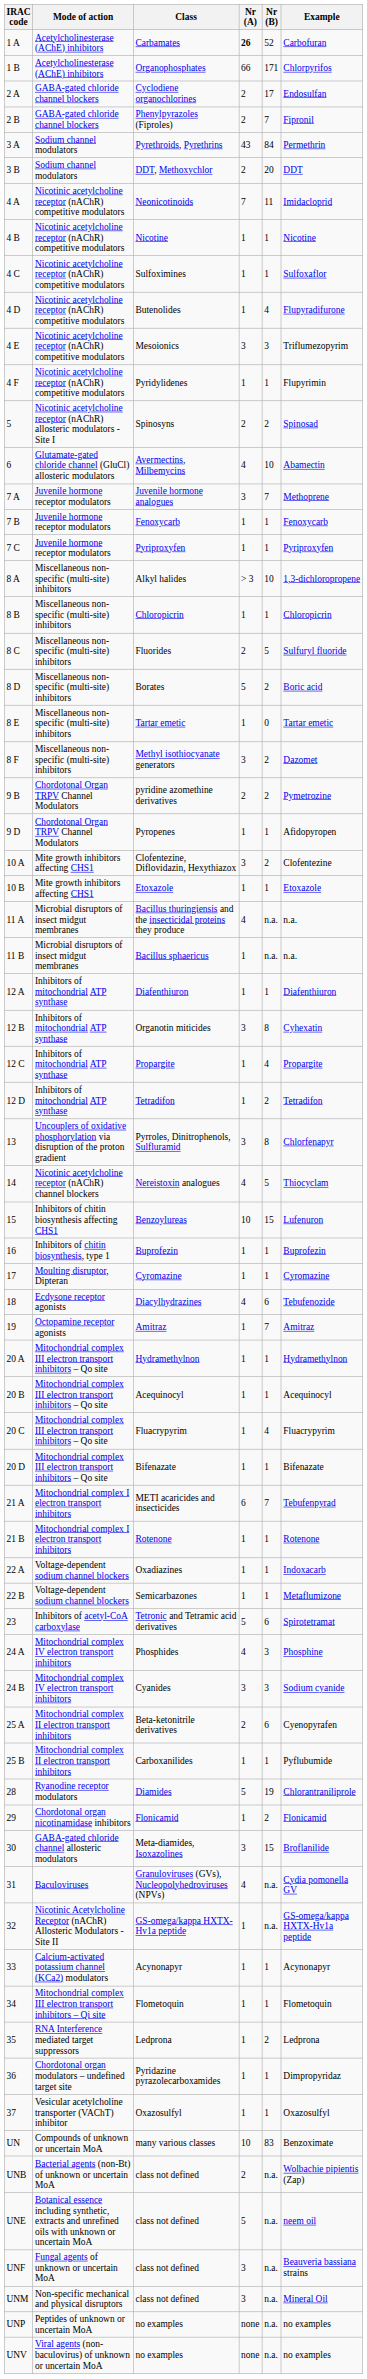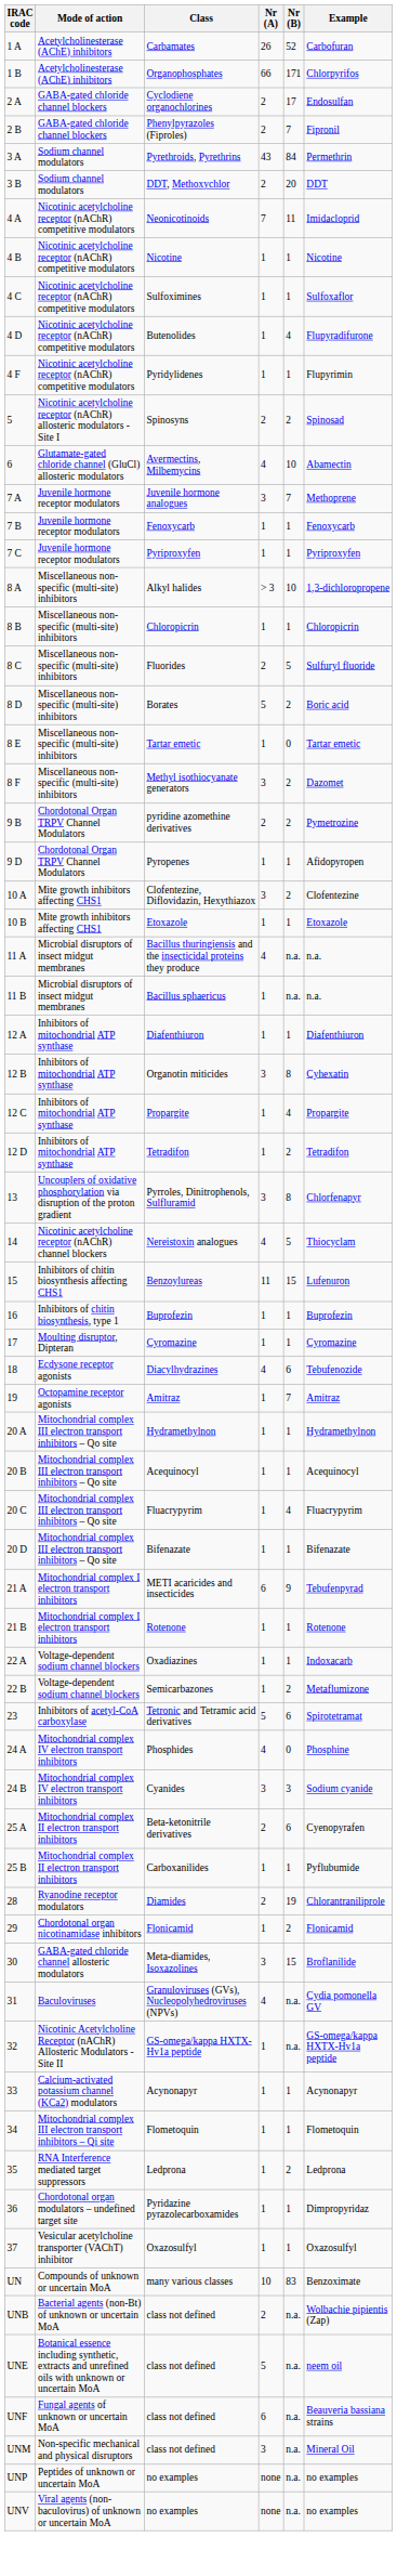 <table class="wikitable">
 <tr>
 <th data-sort-type="number">IRAC<br>code</th>
 <th>Mode of action</th>
 <th>Class</th>
 <th>Nr (A)</th>
 <th>Nr (B)</th>
 <th>Example</th>
 </tr>
 <tr>
 <td>1 A</td>
 <td><a href='#'>Acetylcholinesterase (AChE) inhibitors</a></td>
 <td><a href='#'>Carbamates</a></td>
-<td><strong>26</strong></td>
+<td>26</td>
 <td>52</td>
 <td><a href='#'>Carbofuran</a></td>
 </tr>
 <tr>
 <td>1 B</td>
 <td><a href='#'>Acetylcholinesterase (AChE) inhibitors</a></td>
 <td><a href='#'>Organophosphates</a></td>
 <td>66</td>
 <td>171</td>
 <td><a href='#'>Chlorpyrifos</a></td>
 </tr>
 <tr>
 <td>2 A</td>
 <td><a href='#'>GABA-gated chloride channel blockers</a></td>
 <td><a href='#'>Cyclodiene organochlorines</a></td>
 <td>2</td>
 <td>17</td>
 <td><a href='#'>Endosulfan</a></td>
 </tr>
 <tr>
 <td>2 B</td>
 <td><a href='#'>GABA-gated chloride channel blockers</a></td>
 <td><a href='#'>Phenylpyrazoles</a> (Fiproles)</td>
 <td>2</td>
 <td>7</td>
 <td><a href='#'>Fipronil</a></td>
 </tr>
 <tr>
 <td>3 A</td>
 <td><a href='#'>Sodium channel</a> modulators</td>
 <td><a href='#'>Pyrethroids</a>, <a href='#'>Pyrethrins</a></td>
 <td>43</td>
 <td>84</td>
 <td><a href='#'>Permethrin</a></td>
 </tr>
 <tr>
 <td>3 B</td>
 <td><a href='#'>Sodium channel</a> modulators</td>
 <td><a href='#'>DDT</a>, <a href='#'>Methoxychlor</a></td>
 <td>2</td>
 <td>20</td>
 <td><a href='#'>DDT</a></td>
 </tr>
 <tr>
 <td>4 A</td>
 <td><a href='#'>Nicotinic acetylcholine receptor</a> (nAChR)  competitive modulators</td>
 <td><a href='#'>Neonicotinoids</a></td>
 <td>7</td>
 <td>11</td>
 <td><a href='#'>Imidacloprid</a></td>
 </tr>
 <tr>
 <td>4 B</td>
 <td><a href='#'>Nicotinic acetylcholine receptor</a> (nAChR)  competitive modulators</td>
 <td><a href='#'>Nicotine</a></td>
 <td>1</td>
 <td>1</td>
 <td><a href='#'>Nicotine</a></td>
 </tr>
 <tr>
 <td>4 C</td>
 <td><a href='#'>Nicotinic acetylcholine receptor</a> (nAChR)  competitive modulators</td>
 <td>Sulfoximines</td>
 <td>1</td>
 <td>1</td>
 <td><a href='#'>Sulfoxaflor</a></td>
 </tr>
 <tr>
 <td>4 D</td>
 <td><a href='#'>Nicotinic acetylcholine receptor</a> (nAChR)  competitive modulators</td>
 <td>Butenolides</td>
 <td>1</td>
 <td>4</td>
 <td><a href='#'>Flupyradifurone</a></td>
-</tr>
-<tr>
-<td>4 E</td>
-<td><a href='#'>Nicotinic acetylcholine receptor</a> (nAChR)  competitive modulators</td>
-<td>Mesoionics</td>
-<td>3</td>
-<td>3</td>
-<td>Triflumezopyrim</td>
 </tr>
 <tr>
 <td>4 F</td>
 <td><a href='#'>Nicotinic acetylcholine receptor</a> (nAChR)  competitive modulators</td>
 <td>Pyridylidenes</td>
 <td>1</td>
 <td>1</td>
 <td>Flupyrimin</td>
 </tr>
 <tr>
 <td>5</td>
 <td><a href='#'>Nicotinic acetylcholine receptor</a> (nAChR)  allosteric modulators - Site I</td>
 <td>Spinosyns</td>
 <td>2</td>
 <td>2</td>
 <td><a href='#'>Spinosad</a></td>
 </tr>
 <tr>
 <td>6</td>
 <td><a href='#'>Glutamate-gated chloride channel</a> (GluCl)  allosteric modulators</td>
 <td><a href='#'>Avermectins</a>, <a href='#'>Milbemycins</a></td>
 <td>4</td>
 <td>10</td>
 <td><a href='#'>Abamectin</a></td>
 </tr>
 <tr>
 <td>7 A</td>
 <td><a href='#'>Juvenile hormone</a> receptor modulators</td>
 <td><a href='#'>Juvenile hormone analogues</a></td>
 <td>3</td>
 <td>7</td>
 <td><a href='#'>Methoprene</a></td>
 </tr>
 <tr>
 <td>7 B</td>
 <td><a href='#'>Juvenile hormone</a> receptor modulators</td>
 <td><a href='#'>Fenoxycarb</a></td>
 <td>1</td>
 <td>1</td>
 <td><a href='#'>Fenoxycarb</a></td>
 </tr>
 <tr>
 <td>7 C</td>
 <td><a href='#'>Juvenile hormone</a> receptor modulators</td>
 <td><a href='#'>Pyriproxyfen</a></td>
 <td>1</td>
 <td>1</td>
 <td><a href='#'>Pyriproxyfen</a></td>
 </tr>
 <tr>
 <td>8 A</td>
 <td>Miscellaneous non-specific (multi-site)  inhibitors</td>
 <td>Alkyl halides</td>
 <td>> 3</td>
 <td>10</td>
 <td><a href='#'>1,3-dichloropropene</a></td>
 </tr>
 <tr>
 <td>8 B</td>
 <td>Miscellaneous non-specific (multi-site)  inhibitors</td>
 <td><a href='#'>Chloropicrin</a></td>
 <td>1</td>
 <td>1</td>
 <td><a href='#'>Chloropicrin</a></td>
 </tr>
 <tr>
 <td>8 C</td>
 <td>Miscellaneous non-specific (multi-site)  inhibitors</td>
 <td>Fluorides</td>
 <td>2</td>
 <td>5</td>
 <td><a href='#'>Sulfuryl fluoride</a></td>
 </tr>
 <tr>
 <td>8 D</td>
 <td>Miscellaneous non-specific (multi-site)  inhibitors</td>
 <td>Borates</td>
 <td>5</td>
 <td>2</td>
 <td><a href='#'>Boric acid</a></td>
 </tr>
 <tr>
 <td>8 E</td>
 <td>Miscellaneous non-specific (multi-site)  inhibitors</td>
 <td><a href='#'>Tartar emetic</a></td>
 <td>1</td>
 <td>0</td>
 <td><a href='#'>Tartar emetic</a></td>
 </tr>
 <tr>
 <td>8 F</td>
 <td>Miscellaneous non-specific (multi-site)  inhibitors</td>
 <td><a href='#'>Methyl isothiocyanate</a> generators</td>
 <td>3</td>
 <td>2</td>
 <td><a href='#'>Dazomet</a></td>
 </tr>
 <tr>
 <td>9 B</td>
 <td><a href='#'>Chordotonal Organ</a> <a href='#'>TRPV</a> Channel Modulators</td>
 <td>pyridine azomethine derivatives</td>
 <td>2</td>
 <td>2</td>
 <td><a href='#'>Pymetrozine</a></td>
 </tr>
 <tr>
 <td>9 D</td>
 <td><a href='#'>Chordotonal Organ</a> <a href='#'>TRPV</a> Channel Modulators</td>
 <td>Pyropenes</td>
 <td>1</td>
 <td>1</td>
 <td>Afidopyropen</td>
 </tr>
 <tr>
 <td>10 A</td>
 <td>Mite growth inhibitors affecting <a href='#'>CHS1</a></td>
 <td>Clofentezine, Diflovidazin, Hexythiazox</td>
 <td>3</td>
 <td>2</td>
 <td>Clofentezine</td>
 </tr>
 <tr>
 <td>10 B</td>
 <td>Mite growth inhibitors affecting <a href='#'>CHS1</a></td>
 <td><a href='#'>Etoxazole</a></td>
 <td>1</td>
 <td>1</td>
 <td><a href='#'>Etoxazole</a></td>
 </tr>
 <tr>
 <td>11 A</td>
 <td>Microbial disruptors of insect midgut  membranes</td>
 <td><a href='#'>Bacillus thuringiensis</a> and the  <a href='#'>insecticidal proteins</a> they produce</td>
 <td>4</td>
 <td>n.a.</td>
 <td>n.a.</td>
 </tr>
 <tr>
 <td>11 B</td>
 <td>Microbial disruptors of insect midgut  membranes</td>
 <td><a href='#'>Bacillus sphaericus</a></td>
 <td>1</td>
 <td>n.a.</td>
 <td>n.a.</td>
 </tr>
 <tr>
 <td>12 A</td>
 <td>Inhibitors of <a href='#'>mitochondrial</a> <a href='#'>ATP synthase</a></td>
 <td><a href='#'>Diafenthiuron</a></td>
 <td>1</td>
 <td>1</td>
 <td><a href='#'>Diafenthiuron</a></td>
 </tr>
 <tr>
 <td>12 B</td>
 <td>Inhibitors of <a href='#'>mitochondrial</a> <a href='#'>ATP synthase</a></td>
 <td>Organotin miticides</td>
 <td>3</td>
 <td>8</td>
 <td><a href='#'>Cyhexatin</a></td>
 </tr>
 <tr>
 <td>12 C</td>
 <td>Inhibitors of <a href='#'>mitochondrial</a> <a href='#'>ATP synthase</a></td>
 <td><a href='#'>Propargite</a></td>
 <td>1</td>
 <td>4</td>
 <td><a href='#'>Propargite</a></td>
 </tr>
 <tr>
 <td>12 D</td>
 <td>Inhibitors of <a href='#'>mitochondrial</a> <a href='#'>ATP synthase</a></td>
 <td><a href='#'>Tetradifon</a></td>
 <td>1</td>
 <td>2</td>
 <td><a href='#'>Tetradifon</a></td>
 </tr>
 <tr>
 <td>13</td>
 <td><a href='#'>Uncouplers of oxidative phosphorylation</a> via disruption of the proton gradient</td>
 <td>Pyrroles, Dinitrophenols, <a href='#'>Sulfluramid</a></td>
 <td>3</td>
 <td>8</td>
 <td><a href='#'>Chlorfenapyr</a></td>
 </tr>
 <tr>
 <td>14</td>
 <td><a href='#'>Nicotinic acetylcholine receptor</a> (nAChR) channel blockers</td>
 <td><a href='#'>Nereistoxin</a> analogues</td>
 <td>4</td>
 <td>5</td>
 <td><a href='#'>Thiocyclam</a></td>
 </tr>
 <tr>
 <td>15</td>
 <td>Inhibitors of chitin biosynthesis  affecting <a href='#'>CHS1</a></td>
 <td><a href='#'>Benzoylureas</a></td>
-<td>10</td>
+<td>11</td>
 <td>15</td>
 <td><a href='#'>Lufenuron</a></td>
 </tr>
 <tr>
 <td>16</td>
 <td>Inhibitors of <a href='#'>chitin biosynthesis</a>, type 1</td>
 <td><a href='#'>Buprofezin</a></td>
 <td>1</td>
 <td>1</td>
 <td><a href='#'>Buprofezin</a></td>
 </tr>
 <tr>
 <td>17</td>
 <td><a href='#'>Moulting disruptor</a>, Dipteran</td>
 <td><a href='#'>Cyromazine</a></td>
 <td>1</td>
 <td>1</td>
 <td><a href='#'>Cyromazine</a></td>
 </tr>
 <tr>
 <td>18</td>
 <td><a href='#'>Ecdysone receptor</a> agonists</td>
 <td><a href='#'>Diacylhydrazines</a></td>
 <td>4</td>
 <td>6</td>
 <td><a href='#'>Tebufenozide</a></td>
 </tr>
 <tr>
 <td>19</td>
 <td><a href='#'>Octopamine receptor</a> agonists</td>
 <td><a href='#'>Amitraz</a></td>
 <td>1</td>
 <td>7</td>
 <td><a href='#'>Amitraz</a></td>
 </tr>
 <tr>
 <td>20 A</td>
 <td><a href='#'>Mitochondrial complex III electron  transport inhibitors</a> – Qo site</td>
 <td><a href='#'>Hydramethylnon</a></td>
 <td>1</td>
 <td>1</td>
 <td><a href='#'>Hydramethylnon</a></td>
 </tr>
 <tr>
 <td>20 B</td>
 <td><a href='#'>Mitochondrial complex III electron  transport inhibitors</a> – Qo site</td>
 <td>Acequinocyl</td>
 <td>1</td>
 <td>1</td>
 <td>Acequinocyl</td>
 </tr>
 <tr>
 <td>20 C</td>
 <td><a href='#'>Mitochondrial complex III electron  transport inhibitors</a> – Qo site</td>
 <td>Fluacrypyrim</td>
 <td>1</td>
 <td>4</td>
 <td>Fluacrypyrim</td>
 </tr>
 <tr>
 <td>20 D</td>
 <td><a href='#'>Mitochondrial complex III electron  transport inhibitors</a> – Qo site</td>
 <td>Bifenazate</td>
 <td>1</td>
 <td>1</td>
 <td>Bifenazate</td>
 </tr>
 <tr>
 <td>21 A</td>
 <td><a href='#'>Mitochondrial complex I electron  transport inhibitors</a></td>
 <td>METI acaricides and insecticides</td>
 <td>6</td>
-<td>7</td>
+<td>9</td>
 <td><a href='#'>Tebufenpyrad</a></td>
 </tr>
 <tr>
 <td>21 B</td>
 <td><a href='#'>Mitochondrial complex I electron  transport inhibitors</a></td>
 <td><a href='#'>Rotenone</a></td>
 <td>1</td>
 <td>1</td>
 <td><a href='#'>Rotenone</a></td>
 </tr>
 <tr>
 <td>22 A</td>
 <td>Voltage-dependent <a href='#'>sodium channel blockers</a></td>
 <td>Oxadiazines</td>
 <td>1</td>
 <td>1</td>
 <td><a href='#'>Indoxacarb</a></td>
 </tr>
 <tr>
 <td>22 B</td>
 <td>Voltage-dependent <a href='#'>sodium channel blockers</a></td>
 <td>Semicarbazones</td>
 <td>1</td>
-<td>1</td>
+<td>2</td>
 <td><a href='#'>Metaflumizone</a></td>
 </tr>
 <tr>
 <td>23</td>
 <td>Inhibitors of <a href='#'>acetyl-CoA carboxylase</a></td>
 <td><a href='#'>Tetronic</a> and Tetramic acid derivatives</td>
 <td>5</td>
 <td>6</td>
 <td><a href='#'>Spirotetramat</a></td>
 </tr>
 <tr>
 <td>24 A</td>
 <td><a href='#'>Mitochondrial complex IV electron  transport inhibitors</a></td>
 <td>Phosphides</td>
 <td>4</td>
-<td>3</td>
+<td>0</td>
 <td><a href='#'>Phosphine</a></td>
 </tr>
 <tr>
 <td>24 B</td>
 <td><a href='#'>Mitochondrial complex IV electron  transport inhibitors</a></td>
 <td>Cyanides</td>
 <td>3</td>
 <td>3</td>
 <td><a href='#'>Sodium cyanide</a></td>
 </tr>
 <tr>
 <td>25 A</td>
 <td><a href='#'>Mitochondrial complex II electron  transport inhibitors</a></td>
 <td>Beta-ketonitrile derivatives</td>
 <td>2</td>
 <td>6</td>
 <td>Cyenopyrafen</td>
 </tr>
 <tr>
 <td>25 B</td>
 <td><a href='#'>Mitochondrial complex II electron  transport inhibitors</a></td>
 <td>Carboxanilides</td>
 <td>1</td>
 <td>1</td>
 <td>Pyflubumide</td>
 </tr>
 <tr>
 <td>28</td>
 <td><a href='#'>Ryanodine receptor</a> modulators</td>
 <td><a href='#'>Diamides</a></td>
-<td>5</td>
+<td>2</td>
 <td>19</td>
 <td><a href='#'>Chlorantraniliprole</a></td>
 </tr>
 <tr>
 <td>29</td>
 <td><a href='#'>Chordotonal organ</a> <a href='#'>nicotinamidase</a>  inhibitors</td>
 <td><a href='#'>Flonicamid</a></td>
 <td>1</td>
 <td>2</td>
 <td><a href='#'>Flonicamid</a></td>
 </tr>
 <tr>
 <td>30</td>
 <td><a href='#'>GABA-gated chloride channel</a> allosteric  modulators</td>
 <td>Meta-diamides, <a href='#'>Isoxazolines</a></td>
 <td>3</td>
 <td>15</td>
 <td><a href='#'>Broflanilide</a></td>
 </tr>
 <tr>
 <td>31</td>
 <td><a href='#'>Baculoviruses</a></td>
 <td><a href='#'>Granuloviruses</a> (GVs),  <a href='#'>Nucleopolyhedroviruses</a> (NPVs)</td>
 <td>4</td>
 <td>n.a.</td>
 <td><a href='#'>Cydia pomonella GV</a></td>
 </tr>
 <tr>
 <td>32</td>
 <td><a href='#'>Nicotinic Acetylcholine Receptor</a> (nAChR)  Allosteric Modulators - Site II</td>
 <td><a href='#'>GS-omega/kappa HXTX-Hv1a peptide</a></td>
 <td>1</td>
 <td>n.a.</td>
 <td><a href='#'>GS-omega/kappa HXTX-Hv1a peptide</a></td>
 </tr>
 <tr>
 <td>33</td>
 <td><a href='#'>Calcium‐activated potassium channel  (KCa2)</a> modulators</td>
 <td>Acynonapyr</td>
 <td>1</td>
 <td>1</td>
 <td>Acynonapyr</td>
 </tr>
 <tr>
 <td>34</td>
 <td><a href='#'>Mitochondrial complex III electron  transport inhibitors – Qi site</a></td>
 <td>Flometoquin</td>
 <td>1</td>
 <td>1</td>
 <td>Flometoquin</td>
 </tr>
 <tr>
 <td>35</td>
 <td><a href='#'>RNA Interference</a> mediated target  suppressors</td>
 <td>Ledprona</td>
 <td>1</td>
 <td>2</td>
 <td>Ledprona</td>
 </tr>
 <tr>
 <td>36</td>
 <td><a href='#'>Chordotonal organ</a> modulators – undefined  target site</td>
 <td>Pyridazine pyrazolecarboxamides</td>
 <td>1</td>
 <td>1</td>
 <td>Dimpropyridaz</td>
 </tr>
 <tr>
 <td>37</td>
 <td>Vesicular acetylcholine transporter  (VAChT) inhibitor</td>
 <td>Oxazosulfyl</td>
 <td>1</td>
 <td>1</td>
 <td>Oxazosulfyl</td>
 </tr>
 <tr>
 <td>UN</td>
 <td>Compounds of unknown or uncertain MoA</td>
 <td>many various classes</td>
 <td>10</td>
 <td>83</td>
 <td>Benzoximate</td>
 </tr>
 <tr>
 <td>UNB</td>
 <td><a href='#'>Bacterial agents</a> (non-Bt) of unknown or  uncertain MoA</td>
 <td>class not defined</td>
 <td>2</td>
 <td>n.a.</td>
 <td><a href='#'>Wolbachie pipientis</a> (Zap)</td>
 </tr>
 <tr>
 <td>UNE</td>
 <td><a href='#'>Botanical essence</a> including synthetic,  extracts and unrefined oils with unknown or uncertain MoA</td>
 <td>class not defined</td>
 <td>5</td>
 <td>n.a.</td>
 <td><a href='#'>neem oil</a></td>
 </tr>
 <tr>
 <td>UNF</td>
 <td><a href='#'>Fungal agents</a> of unknown or uncertain MoA</td>
 <td>class not defined</td>
-<td>3</td>
+<td>6</td>
 <td>n.a.</td>
 <td><a href='#'>Beauveria bassiana</a> strains</td>
 </tr>
 <tr>
 <td>UNM</td>
 <td>Non-specific mechanical and physical  disruptors</td>
 <td>class not defined</td>
 <td>3</td>
 <td>n.a.</td>
 <td><a href='#'>Mineral Oil</a></td>
 </tr>
 <tr>
 <td>UNP</td>
 <td>Peptides of unknown or uncertain MoA</td>
 <td>no examples</td>
 <td>none</td>
 <td>n.a.</td>
 <td>no examples</td>
 </tr>
 <tr>
 <td>UNV</td>
 <td><a href='#'>Viral agents</a> (non-baculovirus) of unknown  or uncertain MoA</td>
 <td>no examples</td>
 <td>none</td>
 <td>n.a.</td>
 <td>no examples</td>
 </tr>
 </table>
